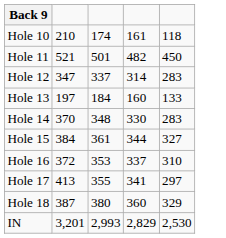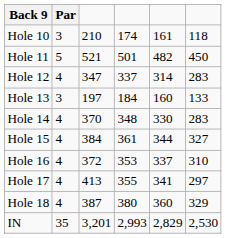 <table class="wikitable">
 <tr>
 <th>Back 9</th>
+<th>Par</th>
 <td></td>
 <td></td>
 <td></td>
 <td></td>
 </tr>
 <tr>
 <td>Hole 10</td>
+<td>3</td>
 <td>210</td>
 <td>174</td>
 <td>161</td>
 <td>118</td>
 </tr>
 <tr>
 <td>Hole 11</td>
+<td>5</td>
 <td>521</td>
 <td>501</td>
 <td>482</td>
 <td>450</td>
 </tr>
 <tr>
 <td>Hole 12</td>
+<td>4</td>
 <td>347</td>
 <td>337</td>
 <td>314</td>
 <td>283</td>
 </tr>
 <tr>
 <td>Hole 13</td>
+<td>3</td>
 <td>197</td>
 <td>184</td>
 <td>160</td>
 <td>133</td>
 </tr>
 <tr>
 <td>Hole 14</td>
+<td>4</td>
 <td>370</td>
 <td>348</td>
 <td>330</td>
 <td>283</td>
 </tr>
 <tr>
 <td>Hole 15</td>
+<td>4</td>
 <td>384</td>
 <td>361</td>
 <td>344</td>
 <td>327</td>
 </tr>
 <tr>
 <td>Hole 16</td>
+<td>4</td>
 <td>372</td>
 <td>353</td>
 <td>337</td>
 <td>310</td>
 </tr>
 <tr>
 <td>Hole 17</td>
+<td>4</td>
 <td>413</td>
 <td>355</td>
 <td>341</td>
 <td>297</td>
 </tr>
 <tr>
 <td>Hole 18</td>
+<td>4</td>
 <td>387</td>
 <td>380</td>
 <td>360</td>
 <td>329</td>
 </tr>
 <tr>
 <td>IN</td>
+<td>35</td>
 <td>3,201</td>
 <td>2,993</td>
 <td>2,829</td>
 <td>2,530</td>
 </tr>
 </table>
